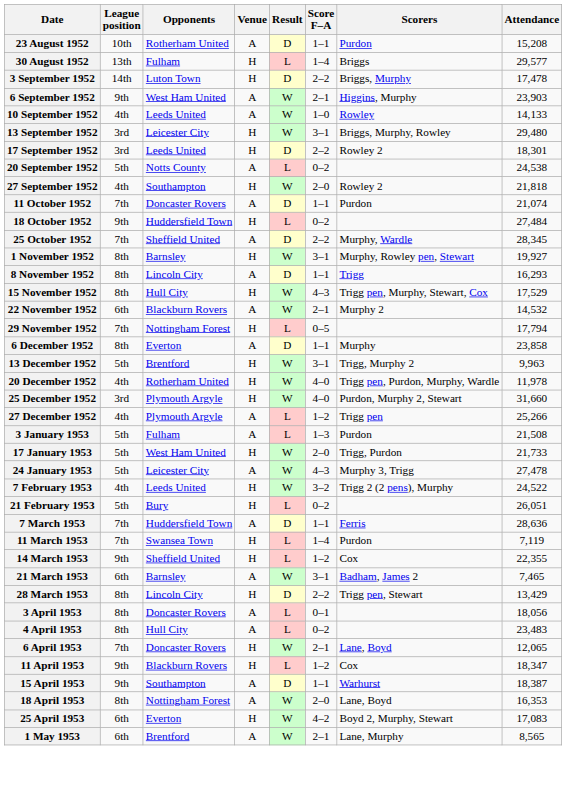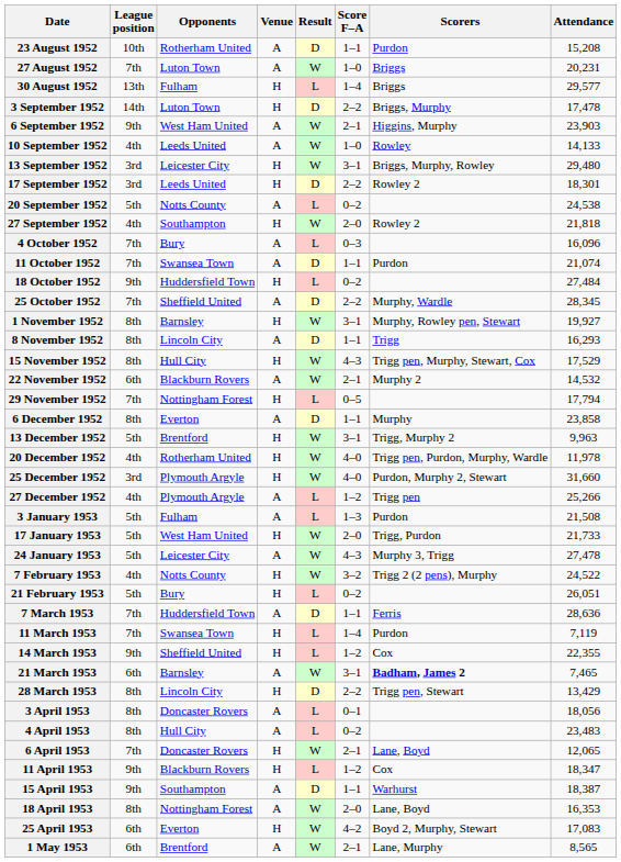 <table class="wikitable plainrowheaders" style="text-align:center">
 <tr>
 <th scope="col">Date</th>
 <th scope="col">League<br>position</th>
 <th scope="col">Opponents</th>
 <th scope="col">Venue</th>
 <th scope="col">Result</th>
 <th scope="col">Score<br>F–A</th>
 <th scope="col">Scorers</th>
 <th scope="col">Attendance</th>
 </tr>
 <tr>
 <th scope="row">23 August 1952</th>
 <td>10th</td>
 <td align="left"><a href='#'>Rotherham United</a></td>
 <td>A</td>
 <td style=background:#ffc>D</td>
 <td>1–1</td>
 <td align="left"><a href='#'>Purdon</a></td>
 <td>15,208</td>
+</tr>
+<tr>
+<th scope="row">27 August 1952</th>
+<td>7th</td>
+<td align="left"><a href='#'>Luton Town</a></td>
+<td>A</td>
+<td style=background:#cfc>W</td>
+<td>1–0</td>
+<td align="left"><a href='#'>Briggs</a></td>
+<td>20,231</td>
 </tr>
 <tr>
 <th scope="row">30 August 1952</th>
 <td>13th</td>
 <td align="left"><a href='#'>Fulham</a></td>
 <td>H</td>
 <td style=background:#fcc>L</td>
 <td>1–4</td>
 <td align="left">Briggs</td>
 <td>29,577</td>
 </tr>
 <tr>
 <th scope="row">3 September 1952</th>
 <td>14th</td>
 <td align="left"><a href='#'>Luton Town</a></td>
 <td>H</td>
 <td style=background:#ffc>D</td>
 <td>2–2</td>
 <td align="left">Briggs, <a href='#'>Murphy</a></td>
 <td>17,478</td>
 </tr>
 <tr>
 <th scope="row">6 September 1952</th>
 <td>9th</td>
 <td align="left"><a href='#'>West Ham United</a></td>
 <td>A</td>
 <td style=background:#cfc>W</td>
 <td>2–1</td>
 <td align="left"><a href='#'>Higgins</a>, Murphy</td>
 <td>23,903</td>
 </tr>
 <tr>
 <th scope="row">10 September 1952</th>
 <td>4th</td>
 <td align="left"><a href='#'>Leeds United</a></td>
 <td>A</td>
 <td style=background:#cfc>W</td>
 <td>1–0</td>
 <td align="left"><a href='#'>Rowley</a></td>
 <td>14,133</td>
 </tr>
 <tr>
 <th scope="row">13 September 1952</th>
 <td>3rd</td>
 <td align="left"><a href='#'>Leicester City</a></td>
 <td>H</td>
 <td style=background:#cfc>W</td>
 <td>3–1</td>
 <td align="left">Briggs, Murphy, Rowley</td>
 <td>29,480</td>
 </tr>
 <tr>
 <th scope="row">17 September 1952</th>
 <td>3rd</td>
 <td align="left"><a href='#'>Leeds United</a></td>
 <td>H</td>
 <td style=background:#ffc>D</td>
 <td>2–2</td>
 <td align="left">Rowley 2</td>
 <td>18,301</td>
 </tr>
 <tr>
 <th scope="row">20 September 1952</th>
 <td>5th</td>
 <td align="left"><a href='#'>Notts County</a></td>
 <td>A</td>
 <td style=background:#fcc>L</td>
 <td>0–2</td>
 <td></td>
 <td>24,538</td>
 </tr>
 <tr>
 <th scope="row">27 September 1952</th>
 <td>4th</td>
 <td align="left"><a href='#'>Southampton</a></td>
 <td>H</td>
 <td style=background:#cfc>W</td>
 <td>2–0</td>
 <td align="left">Rowley 2</td>
 <td>21,818</td>
 </tr>
 <tr>
+<th scope="row">4 October 1952</th>
+<td>7th</td>
+<td align="left"><a href='#'>Bury</a></td>
+<td>A</td>
+<td style=background:#fcc>L</td>
+<td>0–3</td>
+<td></td>
+<td>16,096</td>
+</tr>
+<tr>
 <th scope="row">11 October 1952</th>
 <td>7th</td>
-<td align="left"><a href='#'>Doncaster Rovers</a></td>
+<td align="left"><a href='#'>Swansea Town</a></td>
 <td>A</td>
 <td style=background:#ffc>D</td>
 <td>1–1</td>
 <td align="left">Purdon</td>
 <td>21,074</td>
 </tr>
 <tr>
 <th scope="row">18 October 1952</th>
 <td>9th</td>
 <td align="left"><a href='#'>Huddersfield Town</a></td>
 <td>H</td>
 <td style=background:#fcc>L</td>
 <td>0–2</td>
 <td></td>
 <td>27,484</td>
 </tr>
 <tr>
 <th scope="row">25 October 1952</th>
 <td>7th</td>
 <td align="left"><a href='#'>Sheffield United</a></td>
 <td>A</td>
 <td style=background:#ffc>D</td>
 <td>2–2</td>
 <td align="left">Murphy, <a href='#'>Wardle</a></td>
 <td>28,345</td>
 </tr>
 <tr>
 <th scope="row">1 November 1952</th>
 <td>8th</td>
 <td align="left"><a href='#'>Barnsley</a></td>
 <td>H</td>
 <td style=background:#cfc>W</td>
 <td>3–1</td>
 <td align="left">Murphy, Rowley <a href='#'>pen</a>, <a href='#'>Stewart</a></td>
 <td>19,927</td>
 </tr>
 <tr>
 <th scope="row">8 November 1952</th>
 <td>8th</td>
 <td align="left"><a href='#'>Lincoln City</a></td>
 <td>A</td>
 <td style=background:#ffc>D</td>
 <td>1–1</td>
 <td align="left"><a href='#'>Trigg</a></td>
 <td>16,293</td>
 </tr>
 <tr>
 <th scope="row">15 November 1952</th>
 <td>8th</td>
 <td align="left"><a href='#'>Hull City</a></td>
 <td>H</td>
 <td style=background:#cfc>W</td>
 <td>4–3</td>
 <td align="left">Trigg <a href='#'>pen</a>, Murphy, Stewart, <a href='#'>Cox</a></td>
 <td>17,529</td>
 </tr>
 <tr>
 <th scope="row">22 November 1952</th>
 <td>6th</td>
 <td align="left"><a href='#'>Blackburn Rovers</a></td>
 <td>A</td>
 <td style=background:#cfc>W</td>
 <td>2–1</td>
 <td align="left">Murphy 2</td>
 <td>14,532</td>
 </tr>
 <tr>
 <th scope="row">29 November 1952</th>
 <td>7th</td>
 <td align="left"><a href='#'>Nottingham Forest</a></td>
 <td>H</td>
 <td style=background:#fcc>L</td>
 <td>0–5</td>
 <td></td>
 <td>17,794</td>
 </tr>
 <tr>
 <th scope="row">6 December 1952</th>
 <td>8th</td>
 <td align="left"><a href='#'>Everton</a></td>
 <td>A</td>
 <td style=background:#ffc>D</td>
 <td>1–1</td>
 <td align="left">Murphy</td>
 <td>23,858</td>
 </tr>
 <tr>
 <th scope="row">13 December 1952</th>
 <td>5th</td>
 <td align="left"><a href='#'>Brentford</a></td>
 <td>H</td>
 <td style=background:#cfc>W</td>
 <td>3–1</td>
 <td align="left">Trigg, Murphy 2</td>
 <td>9,963</td>
 </tr>
 <tr>
 <th scope="row">20 December 1952</th>
 <td>4th</td>
 <td align="left"><a href='#'>Rotherham United</a></td>
 <td>H</td>
 <td style=background:#cfc>W</td>
 <td>4–0</td>
 <td align="left">Trigg <a href='#'>pen</a>, Purdon, Murphy, Wardle</td>
 <td>11,978</td>
 </tr>
 <tr>
 <th scope="row">25 December 1952</th>
 <td>3rd</td>
 <td align="left"><a href='#'>Plymouth Argyle</a></td>
 <td>H</td>
 <td style=background:#cfc>W</td>
 <td>4–0</td>
 <td align="left">Purdon, Murphy 2, Stewart</td>
 <td>31,660</td>
 </tr>
 <tr>
 <th scope="row">27 December 1952</th>
 <td>4th</td>
 <td align="left"><a href='#'>Plymouth Argyle</a></td>
 <td>A</td>
 <td style=background:#fcc>L</td>
 <td>1–2</td>
 <td align="left">Trigg <a href='#'>pen</a></td>
 <td>25,266</td>
 </tr>
 <tr>
 <th scope="row">3 January 1953</th>
 <td>5th</td>
 <td align="left"><a href='#'>Fulham</a></td>
 <td>A</td>
 <td style=background:#fcc>L</td>
 <td>1–3</td>
 <td align="left">Purdon</td>
 <td>21,508</td>
 </tr>
 <tr>
 <th scope="row">17 January 1953</th>
 <td>5th</td>
 <td align="left"><a href='#'>West Ham United</a></td>
 <td>H</td>
 <td style=background:#cfc>W</td>
 <td>2–0</td>
 <td align="left">Trigg, Purdon</td>
 <td>21,733</td>
 </tr>
 <tr>
 <th scope="row">24 January 1953</th>
 <td>5th</td>
 <td align="left"><a href='#'>Leicester City</a></td>
 <td>A</td>
 <td style=background:#cfc>W</td>
 <td>4–3</td>
 <td align="left">Murphy 3, Trigg</td>
 <td>27,478</td>
 </tr>
 <tr>
 <th scope="row">7 February 1953</th>
 <td>4th</td>
-<td align="left"><a href='#'>Leeds United</a></td>
+<td align="left"><a href='#'>Notts County</a></td>
 <td>H</td>
 <td style=background:#cfc>W</td>
 <td>3–2</td>
 <td align="left">Trigg 2 (2 <a href='#'>pens</a>), Murphy</td>
 <td>24,522</td>
 </tr>
 <tr>
 <th scope="row">21 February 1953</th>
 <td>5th</td>
 <td align="left"><a href='#'>Bury</a></td>
 <td>H</td>
 <td style=background:#fcc>L</td>
 <td>0–2</td>
 <td></td>
 <td>26,051</td>
 </tr>
 <tr>
 <th scope="row">7 March 1953</th>
 <td>7th</td>
 <td align="left"><a href='#'>Huddersfield Town</a></td>
 <td>A</td>
 <td style=background:#ffc>D</td>
 <td>1–1</td>
 <td align="left"><a href='#'>Ferris</a></td>
 <td>28,636</td>
 </tr>
 <tr>
 <th scope="row">11 March 1953</th>
 <td>7th</td>
 <td align="left"><a href='#'>Swansea Town</a></td>
 <td>H</td>
 <td style=background:#fcc>L</td>
 <td>1–4</td>
 <td align="left">Purdon</td>
 <td>7,119</td>
 </tr>
 <tr>
 <th scope="row">14 March 1953</th>
 <td>9th</td>
 <td align="left"><a href='#'>Sheffield United</a></td>
 <td>H</td>
 <td style=background:#fcc>L</td>
 <td>1–2</td>
 <td align="left">Cox</td>
 <td>22,355</td>
 </tr>
 <tr>
 <th scope="row">21 March 1953</th>
 <td>6th</td>
 <td align="left"><a href='#'>Barnsley</a></td>
 <td>A</td>
 <td style=background:#cfc>W</td>
 <td>3–1</td>
-<td align="left"><a href='#'>Badham</a>, <a href='#'>James</a> 2</td>
+<td align="left"><strong><a href='#'>Badham</a>, <a href='#'>James</a> 2</strong></td>
 <td>7,465</td>
 </tr>
 <tr>
 <th scope="row">28 March 1953</th>
 <td>8th</td>
 <td align="left"><a href='#'>Lincoln City</a></td>
 <td>H</td>
 <td style=background:#ffc>D</td>
 <td>2–2</td>
 <td align="left">Trigg <a href='#'>pen</a>, Stewart</td>
 <td>13,429</td>
 </tr>
 <tr>
 <th scope="row">3 April 1953</th>
 <td>8th</td>
 <td align="left"><a href='#'>Doncaster Rovers</a></td>
 <td>A</td>
 <td style=background:#fcc>L</td>
 <td>0–1</td>
 <td></td>
 <td>18,056</td>
 </tr>
 <tr>
 <th scope="row">4 April 1953</th>
 <td>8th</td>
 <td align="left"><a href='#'>Hull City</a></td>
 <td>A</td>
 <td style=background:#fcc>L</td>
 <td>0–2</td>
 <td></td>
 <td>23,483</td>
 </tr>
 <tr>
 <th scope="row">6 April 1953</th>
 <td>7th</td>
 <td align="left"><a href='#'>Doncaster Rovers</a></td>
 <td>H</td>
 <td style=background:#cfc>W</td>
 <td>2–1</td>
 <td align="left"><a href='#'>Lane</a>, <a href='#'>Boyd</a></td>
 <td>12,065</td>
 </tr>
 <tr>
 <th scope="row">11 April 1953</th>
 <td>9th</td>
 <td align="left"><a href='#'>Blackburn Rovers</a></td>
 <td>H</td>
 <td style=background:#fcc>L</td>
 <td>1–2</td>
 <td align="left">Cox</td>
 <td>18,347</td>
 </tr>
 <tr>
 <th scope="row">15 April 1953</th>
 <td>9th</td>
 <td align="left"><a href='#'>Southampton</a></td>
 <td>A</td>
 <td style=background:#ffc>D</td>
 <td>1–1</td>
 <td align="left"><a href='#'>Warhurst</a></td>
 <td>18,387</td>
 </tr>
 <tr>
 <th scope="row">18 April 1953</th>
 <td>8th</td>
 <td align="left"><a href='#'>Nottingham Forest</a></td>
 <td>A</td>
 <td style=background:#cfc>W</td>
 <td>2–0</td>
 <td align="left">Lane, Boyd</td>
 <td>16,353</td>
 </tr>
 <tr>
 <th scope="row">25 April 1953</th>
 <td>6th</td>
 <td align="left"><a href='#'>Everton</a></td>
 <td>H</td>
 <td style=background:#cfc>W</td>
 <td>4–2</td>
 <td align="left">Boyd 2, Murphy, Stewart</td>
 <td>17,083</td>
 </tr>
 <tr>
 <th scope="row">1 May 1953</th>
 <td>6th</td>
 <td align="left"><a href='#'>Brentford</a></td>
 <td>A</td>
 <td style=background:#cfc>W</td>
 <td>2–1</td>
 <td align="left">Lane, Murphy</td>
 <td>8,565</td>
 </tr>
 </table>
